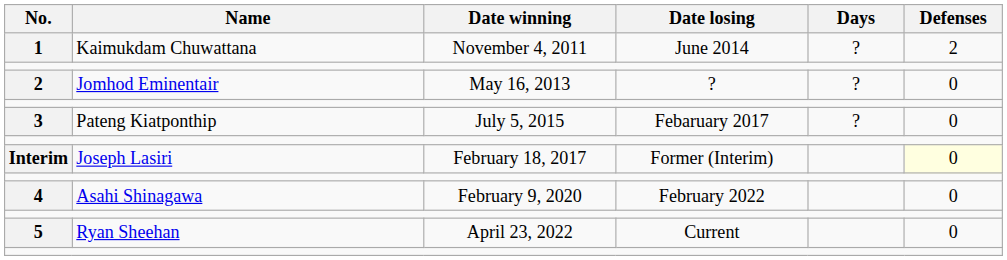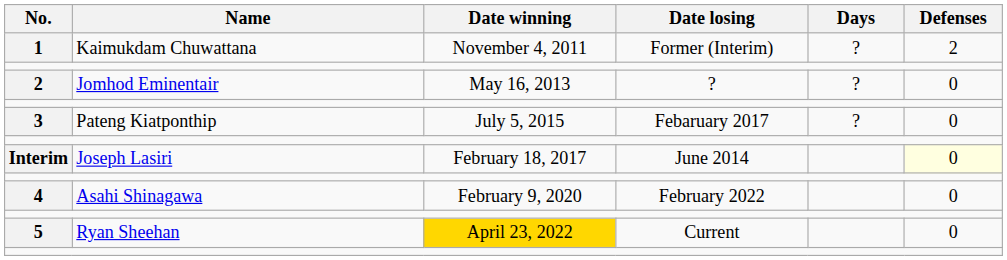 <table class="wikitable" width=100%>
 <tr>
 <th style="width:1%;">No.</th>
 <th style="width:37%;">Name</th>
 <th style="width:20%;">Date winning</th>
 <th style="width:20%;">Date losing</th>
 <th data-sort-type="number" style="width:10%;">Days</th>
 <th data-sort-type="number" style="width:10%;">Defenses</th>
 </tr>
 <tr align=center>
 <th>1</th>
 <td align=left> Kaimukdam Chuwattana</td>
 <td>November 4, 2011</td>
-<td>June 2014</td>
+<td>Former (Interim)</td>
 <td>?</td>
 <td>2</td>
 </tr>
 <tr>
 <td colspan="6"></td>
 </tr>
 <tr align=center>
 <th>2</th>
 <td align=left> <a href='#'>Jomhod Eminentair</a></td>
 <td>May 16, 2013</td>
 <td>?</td>
 <td>?</td>
 <td>0</td>
 </tr>
 <tr>
 <td colspan="6"></td>
 </tr>
 <tr align=center>
 <th>3</th>
 <td align=left> Pateng Kiatponthip</td>
 <td>July 5, 2015</td>
 <td>Febaruary 2017</td>
 <td>?</td>
 <td>0</td>
 </tr>
 <tr>
 <td colspan="6"></td>
 </tr>
 <tr align=center>
 <th>Interim</th>
 <td align=left> <a href='#'>Joseph Lasiri</a></td>
 <td>February 18, 2017</td>
-<td>Former (Interim)</td>
+<td>June 2014</td>
 <td></td>
 <td style="background: lightyellow;">0</td>
 </tr>
 <tr>
 <td colspan="6"></td>
 </tr>
 <tr align=center>
 <th>4</th>
 <td align=left> <a href='#'>Asahi Shinagawa</a></td>
 <td>February 9, 2020</td>
 <td>February 2022</td>
 <td></td>
 <td>0</td>
 </tr>
 <tr>
 <td colspan="6"></td>
 </tr>
 <tr align=center>
 <th>5</th>
 <td align=left> <a href='#'>Ryan Sheehan</a></td>
-<td>April 23, 2022</td>
+<td style="background: gold;">April 23, 2022</td>
 <td>Current</td>
 <td></td>
 <td>0</td>
 </tr>
 <tr>
 <td colspan="6"></td>
 </tr>
 </table>
